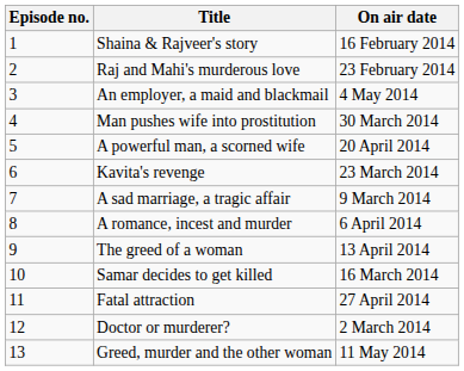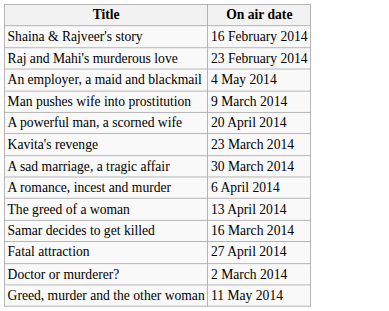 <table class="wikitable">
 <tr>
-<th>Episode no.</th>
 <th>Title</th>
 <th>On air date</th>
 </tr>
 <tr>
-<td><div> 1 </div></td>
 <td>Shaina & Rajveer's story</td>
 <td>16 February 2014</td>
 </tr>
 <tr>
-<td><div> 2 </div></td>
 <td>Raj and Mahi's murderous love</td>
 <td>23 February 2014</td>
 </tr>
 <tr>
-<td><div> 3 </div></td>
 <td>An employer, a maid and blackmail</td>
 <td>4 May 2014</td>
 </tr>
 <tr>
-<td><div> 4 </div></td>
 <td>Man pushes wife into prostitution</td>
-<td>30 March 2014</td>
+<td>9 March 2014</td>
 </tr>
 <tr>
-<td><div> 5 </div></td>
 <td>A powerful man, a scorned wife</td>
 <td>20 April 2014</td>
 </tr>
 <tr>
-<td><div> 6 </div></td>
 <td>Kavita's revenge</td>
 <td>23 March 2014</td>
 </tr>
 <tr>
-<td><div> 7 </div></td>
 <td>A sad marriage, a tragic affair</td>
-<td>9 March 2014</td>
+<td>30 March 2014</td>
 </tr>
 <tr>
-<td><div> 8 </div></td>
 <td>A romance, incest and murder</td>
 <td>6 April 2014</td>
 </tr>
 <tr>
-<td><div> 9 </div></td>
 <td>The greed of a woman</td>
 <td>13 April 2014</td>
 </tr>
 <tr>
-<td><div> 10 </div></td>
 <td>Samar decides to get killed</td>
 <td>16 March 2014</td>
 </tr>
 <tr>
-<td><div> 11 </div></td>
 <td>Fatal attraction</td>
 <td>27 April 2014</td>
 </tr>
 <tr>
-<td><div> 12 </div></td>
 <td>Doctor or murderer?</td>
 <td>2 March 2014</td>
 </tr>
 <tr>
-<td><div> 13 </div></td>
 <td>Greed, murder and the other woman</td>
 <td>11 May 2014</td>
 </tr>
 </table>
